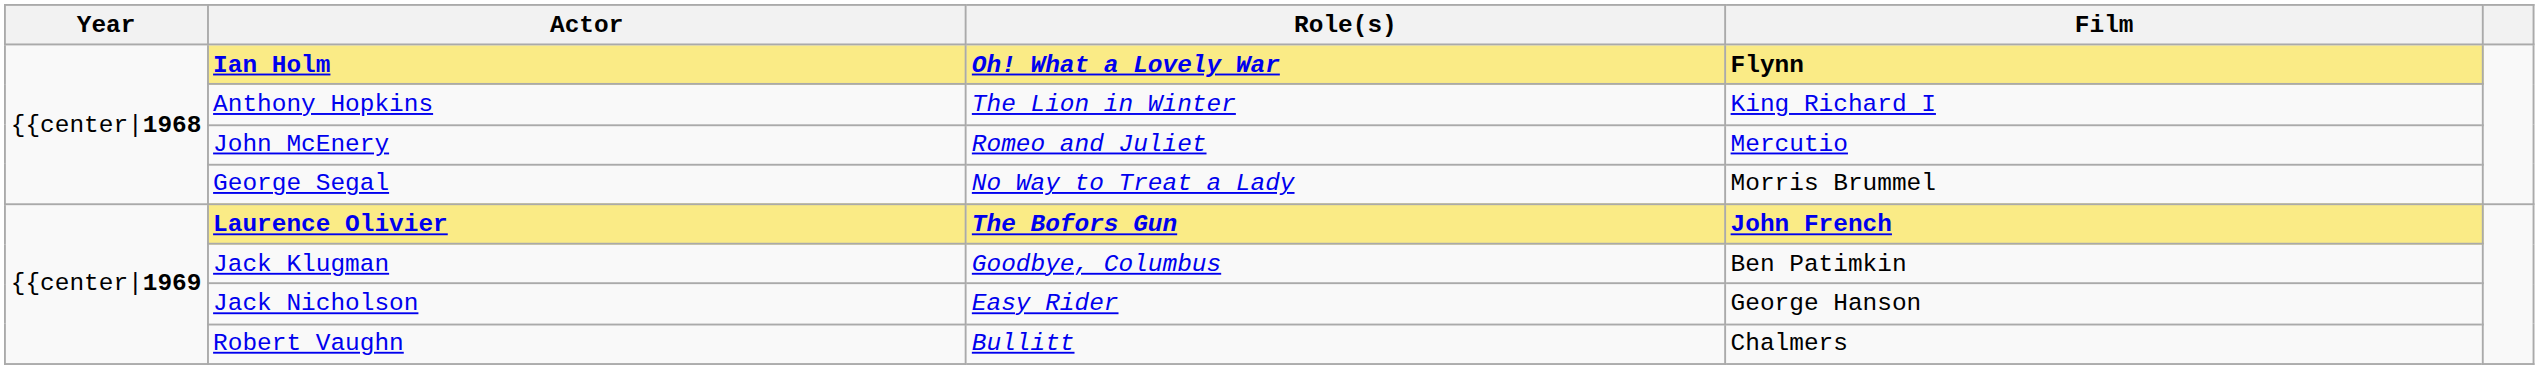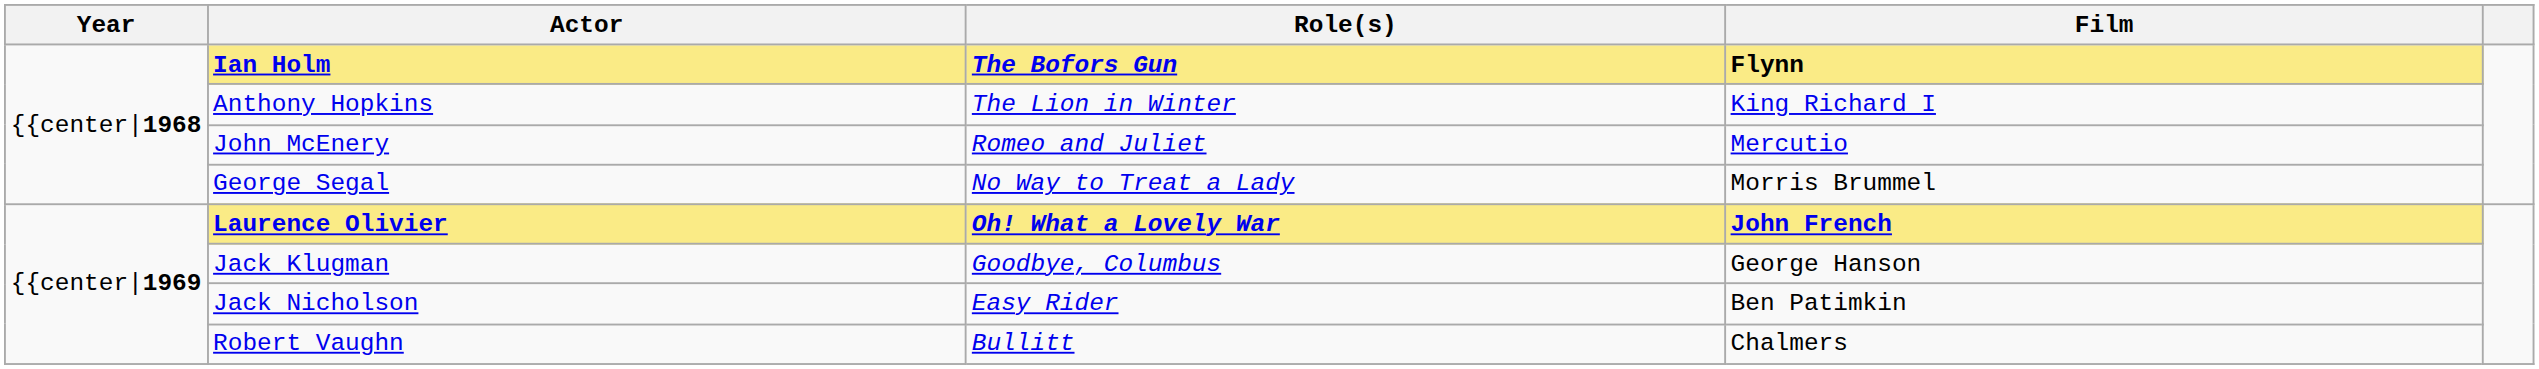 <table class="wikitable sortable">
 <tr>
 <th scope="col" style="width:8%;">Year</th>
 <th scope="col" style="width:30%;">Actor</th>
 <th scope="col" style="width:30%;">Role(s)</th>
 <th scope="col" style="width:30%;">Film</th>
 <th scope="col" style="width:2%;" class="unsortable"></th>
 </tr>
 <tr>
 <td rowspan="4">{{center|<strong>1968</strong><br></td>
 <td style="background:#FAEB86"><strong><a href='#'>Ian Holm</a></strong></td>
-<td style="background:#FAEB86"><strong><em><a href='#'>Oh! What a Lovely War</a></em></strong></td>
+<td style="background:#FAEB86"><strong><em><a href='#'>The Bofors Gun</a></em></strong></td>
 <td style="background:#FAEB86"><strong>Flynn</strong></td>
 <td rowspan=4></td>
 </tr>
 <tr>
 <td><a href='#'>Anthony Hopkins</a></td>
 <td><em><a href='#'>The Lion in Winter</a></em></td>
 <td><a href='#'>King Richard I</a></td>
 </tr>
 <tr>
 <td><a href='#'>John McEnery</a></td>
 <td><em><a href='#'>Romeo and Juliet</a></em></td>
 <td><a href='#'>Mercutio</a></td>
 </tr>
 <tr>
 <td><a href='#'>George Segal</a></td>
 <td><em><a href='#'>No Way to Treat a Lady</a></em></td>
 <td>Morris Brummel</td>
 </tr>
 <tr>
 <td rowspan="4">{{center|<strong>1969</strong><br></td>
 <td style="background:#FAEB86"><strong><a href='#'>Laurence Olivier</a></strong></td>
-<td style="background:#FAEB86"><strong><em><a href='#'>The Bofors Gun</a></em></strong></td>
+<td style="background:#FAEB86"><strong><em><a href='#'>Oh! What a Lovely War</a></em></strong></td>
 <td style="background:#FAEB86"><strong><a href='#'>John French</a></strong></td>
 <td rowspan=4></td>
 </tr>
 <tr>
 <td><a href='#'>Jack Klugman</a></td>
 <td><em><a href='#'>Goodbye, Columbus</a></em></td>
-<td>Ben Patimkin</td>
+<td>George Hanson</td>
 </tr>
 <tr>
 <td><a href='#'>Jack Nicholson</a></td>
 <td><em><a href='#'>Easy Rider</a></em></td>
-<td>George Hanson</td>
+<td>Ben Patimkin</td>
 </tr>
 <tr>
 <td><a href='#'>Robert Vaughn</a></td>
 <td><em><a href='#'>Bullitt</a></em></td>
 <td>Chalmers</td>
 </tr>
 </table>
